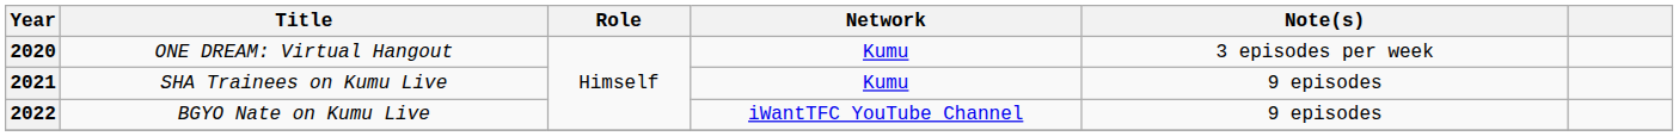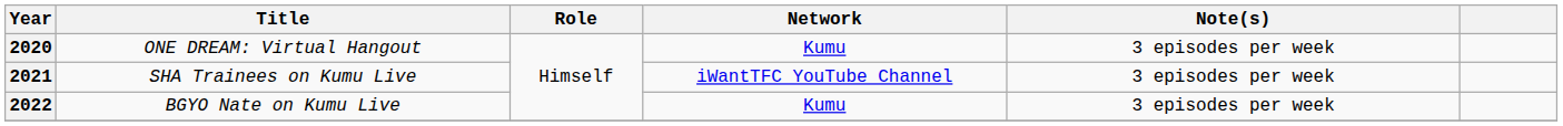 <table class="wikitable sortable plainrowheaders" style="text-align:center;">
 <tr>
 <th style="width:1em;" scope="col">Year</th>
 <th style="width:25em;" scope="col">Title</th>
 <th style="width:7em;" scope="col">Role</th>
 <th style="width:20em;" scope="col">Network</th>
 <th style="width:25em;" scope="col">Note(s)</th>
 <th style="width:5em;" scope="col"></th>
 </tr>
 <tr>
 <th rowspan=1>2020</th>
 <td><em>ONE DREAM: Virtual Hangout</em></td>
 <td rowspan=3>Himself</td>
 <td><a href='#'>Kumu</a></td>
 <td>3 episodes per week</td>
 <td></td>
 </tr>
 <tr>
 <th rowspan=1>2021</th>
 <td><em>SHA Trainees on Kumu Live</em></td>
-<td><a href='#'>Kumu</a></td>
-<td>9 episodes</td>
+<td><a href='#'>iWantTFC YouTube Channel</a></td>
+<td>3 episodes per week</td>
 <td style="text-align:center"></td>
 </tr>
 <tr>
 <th rowspan=1>2022</th>
 <td><em>BGYO Nate on Kumu Live</em></td>
-<td><a href='#'>iWantTFC YouTube Channel</a></td>
-<td>9 episodes</td>
+<td><a href='#'>Kumu</a></td>
+<td>3 episodes per week</td>
 <td></td>
 </tr>
 <tr>
 </tr>
 </table>
